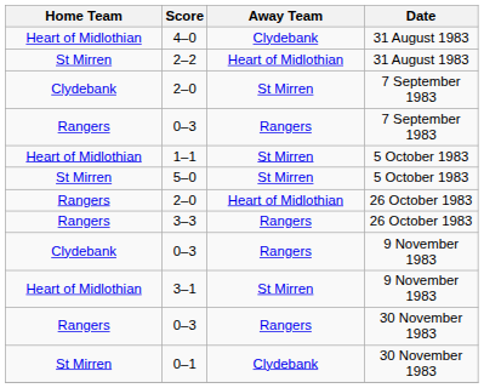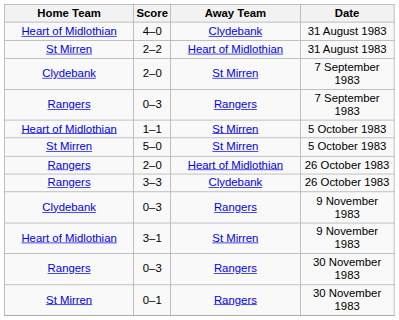 <table class="wikitable" style="text-align:center;">
 <tr>
 <th width=175>Home Team</th>
 <th width=20>Score</th>
 <th width=175>Away Team</th>
 <th width= 125>Date</th>
 </tr>
 <tr>
 <td><a href='#'>Heart of Midlothian</a></td>
 <td>4–0</td>
 <td><a href='#'>Clydebank</a></td>
 <td>31 August 1983</td>
 </tr>
 <tr>
 <td><a href='#'>St Mirren</a></td>
 <td>2–2</td>
 <td><a href='#'>Heart of Midlothian</a></td>
 <td>31 August 1983</td>
 </tr>
 <tr>
 <td><a href='#'>Clydebank</a></td>
 <td>2–0</td>
 <td><a href='#'>St Mirren</a></td>
 <td>7 September 1983</td>
 </tr>
 <tr>
 <td><a href='#'>Rangers</a></td>
 <td>0–3</td>
 <td><a href='#'>Rangers</a></td>
 <td>7 September 1983</td>
 </tr>
 <tr>
 <td><a href='#'>Heart of Midlothian</a></td>
 <td>1–1</td>
 <td><a href='#'>St Mirren</a></td>
 <td>5 October 1983</td>
 </tr>
 <tr>
 <td><a href='#'>St Mirren</a></td>
 <td>5–0</td>
 <td><a href='#'>St Mirren</a></td>
 <td>5 October 1983</td>
 </tr>
 <tr>
 <td><a href='#'>Rangers</a></td>
 <td>2–0</td>
 <td><a href='#'>Heart of Midlothian</a></td>
 <td>26 October 1983</td>
 </tr>
 <tr>
 <td><a href='#'>Rangers</a></td>
 <td>3–3</td>
-<td><a href='#'>Rangers</a></td>
+<td><a href='#'>Clydebank</a></td>
 <td>26 October 1983</td>
 </tr>
 <tr>
 <td><a href='#'>Clydebank</a></td>
 <td>0–3</td>
 <td><a href='#'>Rangers</a></td>
 <td>9 November 1983</td>
 </tr>
 <tr>
 <td><a href='#'>Heart of Midlothian</a></td>
 <td>3–1</td>
 <td><a href='#'>St Mirren</a></td>
 <td>9 November 1983</td>
 </tr>
 <tr>
 <td><a href='#'>Rangers</a></td>
 <td>0–3</td>
 <td><a href='#'>Rangers</a></td>
 <td>30 November 1983</td>
 </tr>
 <tr>
 <td><a href='#'>St Mirren</a></td>
 <td>0–1</td>
-<td><a href='#'>Clydebank</a></td>
+<td><a href='#'>Rangers</a></td>
 <td>30 November 1983</td>
 </tr>
 <tr>
 </tr>
 </table>
